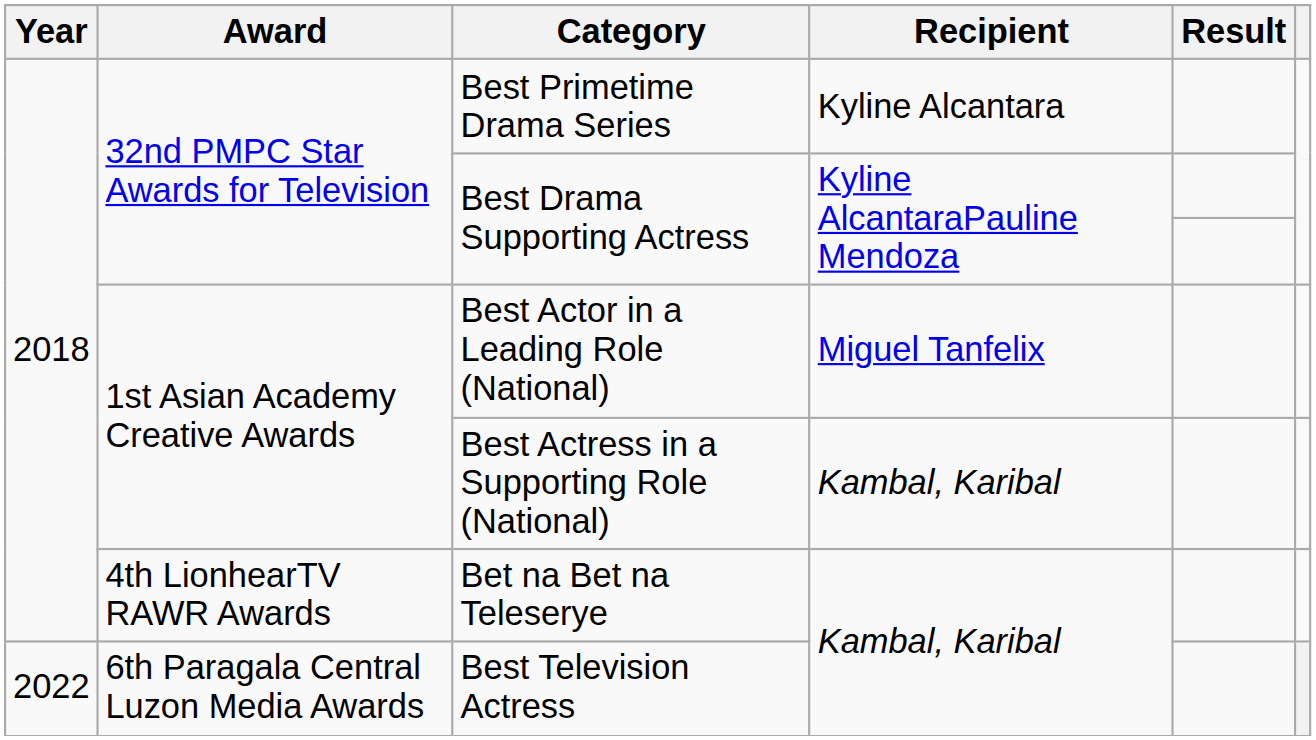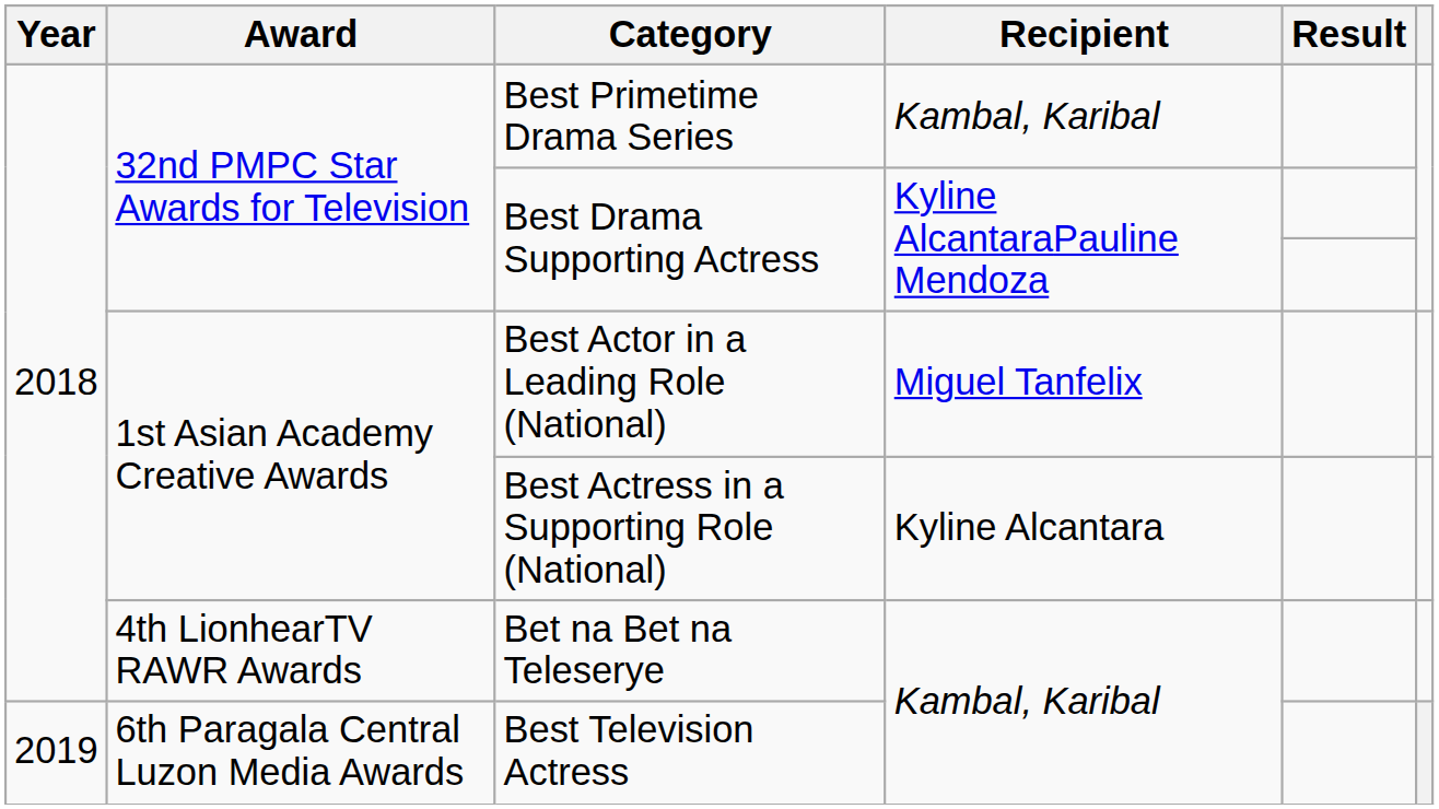 <table class="wikitable">
 <tr>
 <th>Year</th>
 <th>Award</th>
 <th>Category</th>
 <th>Recipient</th>
 <th>Result</th>
 <th></th>
 </tr>
 <tr>
 <td rowspan=6>2018</td>
 <td rowspan=3><a href='#'>32nd PMPC Star Awards for Television</a></td>
 <td>Best Primetime Drama Series</td>
-<td>Kyline Alcantara</td>
+<td><em>Kambal, Karibal</em></td>
 <td></td>
 <td rowspan=3></td>
 </tr>
 <tr>
 <td rowspan=2>Best Drama Supporting Actress</td>
 <td rowspan=2><a href='#'>Kyline Alcantara</a><a href='#'>Pauline Mendoza</a></td>
 <td></td>
 </tr>
 <tr>
 <td></td>
 </tr>
 <tr>
 <td rowspan=2>1st Asian Academy Creative Awards</td>
 <td>Best Actor in a Leading Role (National)</td>
 <td><a href='#'>Miguel Tanfelix</a></td>
 <td></td>
 <td></td>
 </tr>
 <tr>
 <td>Best Actress in a Supporting Role (National)</td>
-<td><em>Kambal, Karibal</em></td>
+<td>Kyline Alcantara</td>
 <td></td>
 <td></td>
 </tr>
 <tr>
 <td>4th LionhearTV RAWR Awards</td>
 <td>Bet na Bet na Teleserye</td>
 <td rowspan=2><em>Kambal, Karibal</em></td>
 <td></td>
 <td></td>
 </tr>
 <tr>
-<td>2022</td>
+<td>2019</td>
 <td>6th Paragala Central Luzon Media Awards</td>
 <td>Best Television Actress</td>
 <td></td>
 <th></th>
 </tr>
 </table>
